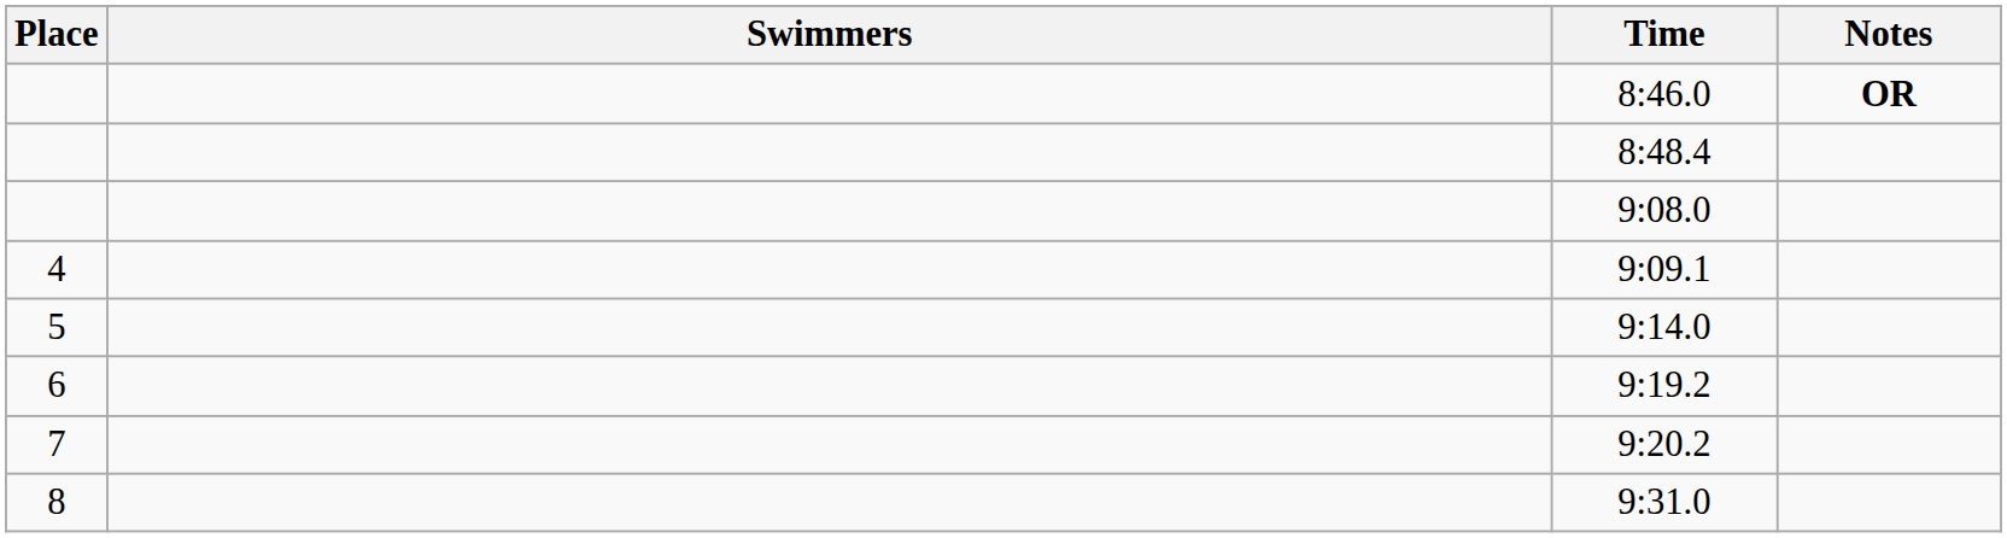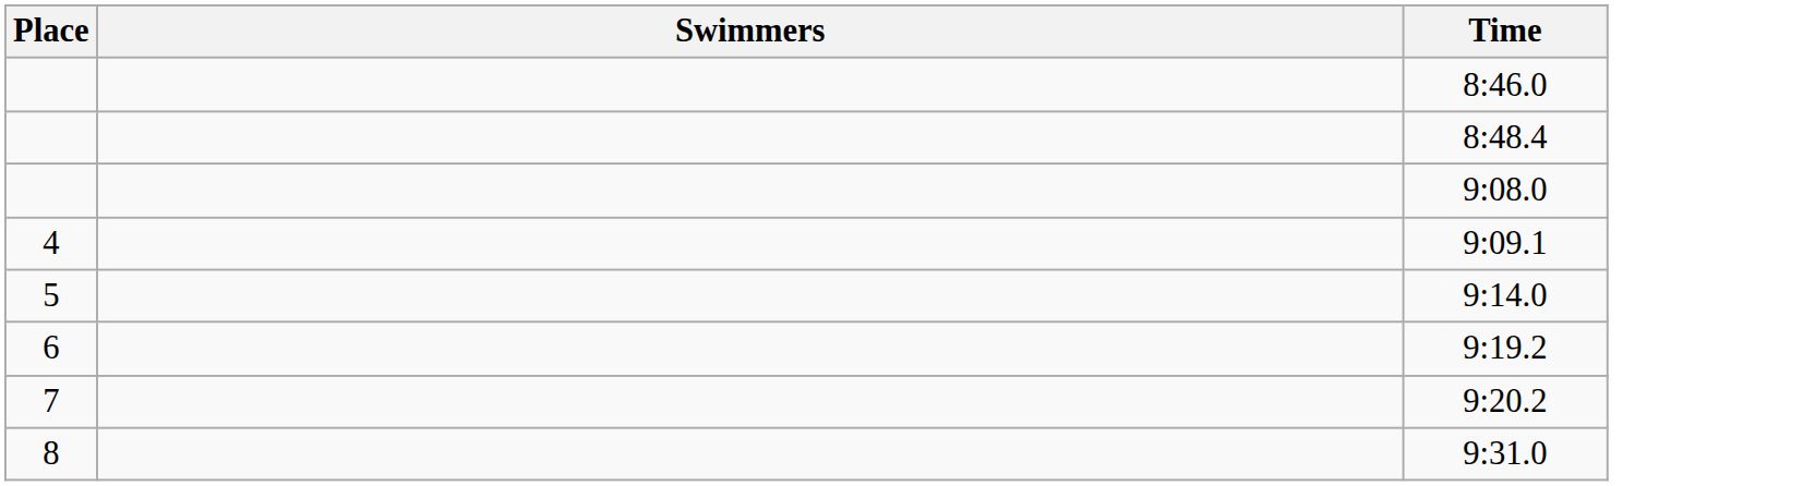 <table class=wikitable style="text-align:center">
 <tr>
 <th>Place</th>
 <th width=620>Swimmers</th>
 <th width=90>Time</th>
-<th width=90>Notes</th>
 </tr>
 <tr>
 <td></td>
 <td align=left></td>
 <td>8:46.0</td>
-<td><strong>OR</strong></td>
 </tr>
 <tr>
 <td></td>
 <td align=left></td>
 <td>8:48.4</td>
-<td></td>
 </tr>
 <tr>
 <td></td>
 <td align=left></td>
 <td>9:08.0</td>
-<td></td>
 </tr>
 <tr>
 <td>4</td>
 <td align=left></td>
 <td>9:09.1</td>
-<td></td>
 </tr>
 <tr>
 <td>5</td>
 <td align=left></td>
 <td>9:14.0</td>
-<td></td>
 </tr>
 <tr>
 <td>6</td>
 <td align=left></td>
 <td>9:19.2</td>
-<td></td>
 </tr>
 <tr>
 <td>7</td>
 <td align=left></td>
 <td>9:20.2</td>
-<td></td>
 </tr>
 <tr>
 <td>8</td>
 <td align=left></td>
 <td>9:31.0</td>
-<td></td>
 </tr>
 </table>
